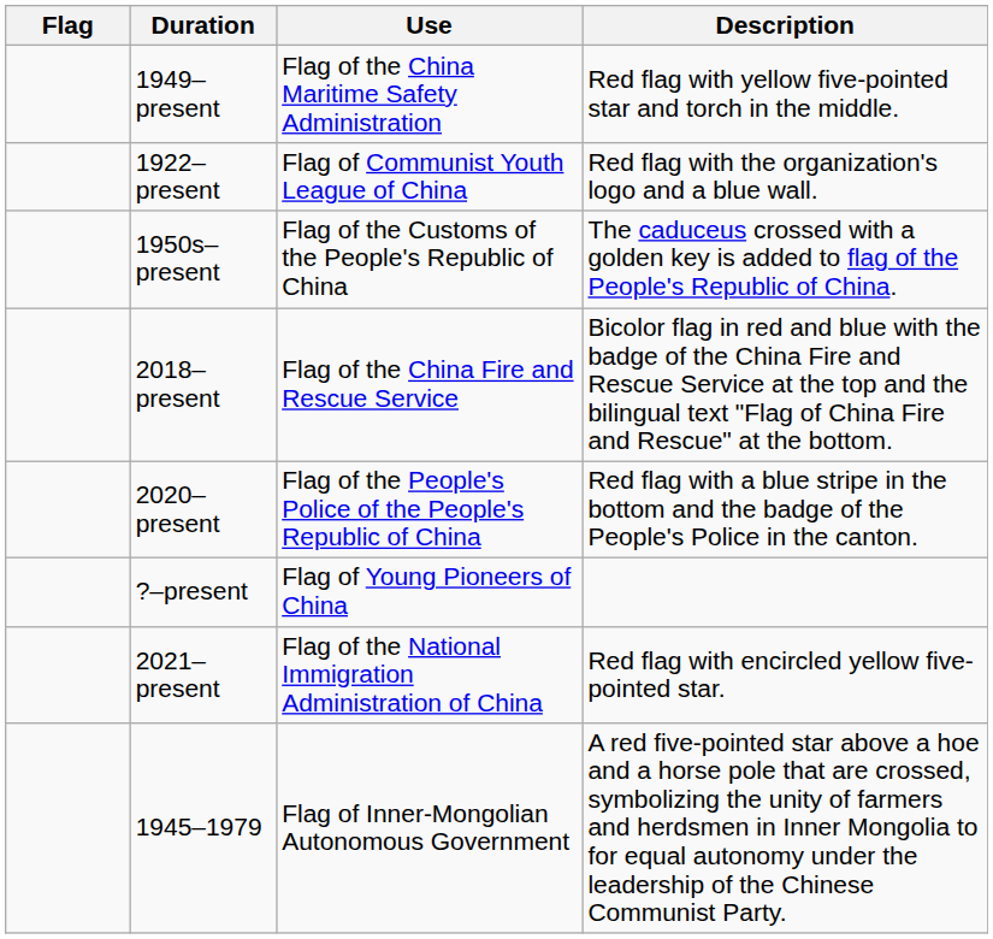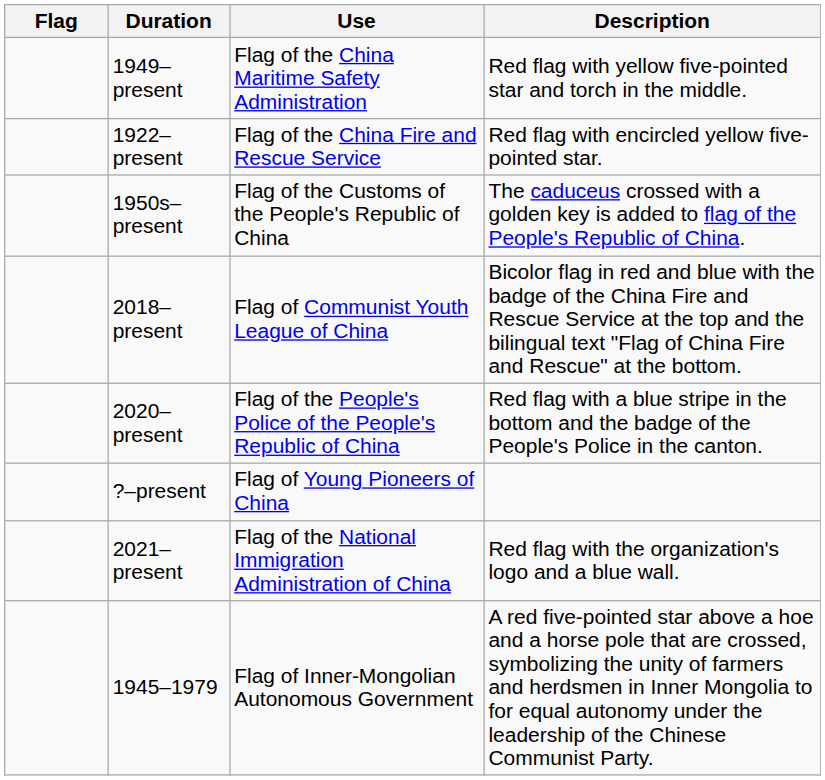 <table class="wikitable" width="100%">
 <tr>
 <th style="width:100px;">Flag</th>
 <th style="width:100px;">Duration</th>
 <th style="width:250px;">Use</th>
 <th style="min-width:250px">Description</th>
 </tr>
 <tr>
 <td><br></td>
 <td>1949–present</td>
 <td>Flag of the <a href='#'>China Maritime Safety Administration</a></td>
 <td>Red flag with yellow five-pointed star and torch in the middle.</td>
 </tr>
 <tr>
 <td></td>
 <td>1922–present</td>
-<td>Flag of <a href='#'>Communist Youth League of China</a></td>
-<td>Red flag with the organization's logo and a blue wall.</td>
+<td>Flag of the <a href='#'>China Fire and Rescue Service</a></td>
+<td>Red flag with encircled yellow five-pointed star.</td>
 </tr>
 <tr>
 <td></td>
 <td>1950s–present</td>
 <td>Flag of the Customs of the People's Republic of China</td>
 <td>The <a href='#'>caduceus</a> crossed with a golden key is added to <a href='#'>flag of the People's Republic of China</a>.</td>
 </tr>
 <tr>
 <td></td>
 <td>2018–present</td>
-<td>Flag of the <a href='#'>China Fire and Rescue Service</a></td>
+<td>Flag of <a href='#'>Communist Youth League of China</a></td>
 <td>Bicolor flag in red and blue with the badge of the China Fire and Rescue Service at the top and the bilingual text "Flag of China Fire and Rescue" at the bottom.</td>
 </tr>
 <tr>
 <td></td>
 <td>2020–present</td>
 <td>Flag of the <a href='#'>People's Police of the People's Republic of China</a></td>
 <td>Red flag with a blue stripe in the bottom and the badge of the People's Police in the canton.</td>
 </tr>
 <tr>
 <td></td>
 <td>?–present</td>
 <td>Flag of <a href='#'>Young Pioneers of China</a></td>
 <td></td>
 </tr>
 <tr>
 <td></td>
 <td>2021–present</td>
 <td>Flag of the <a href='#'>National Immigration Administration of China</a></td>
-<td>Red flag with encircled yellow five-pointed star.</td>
+<td>Red flag with the organization's logo and a blue wall.</td>
 </tr>
 <tr>
 <td></td>
 <td>1945–1979</td>
 <td>Flag of Inner-Mongolian Autonomous Government </td>
 <td>A red five-pointed star above a hoe and a horse pole that are crossed, symbolizing the unity of farmers and herdsmen in Inner Mongolia to for equal autonomy under the leadership of the Chinese Communist Party.</td>
 </tr>
 </table>
